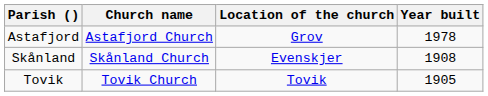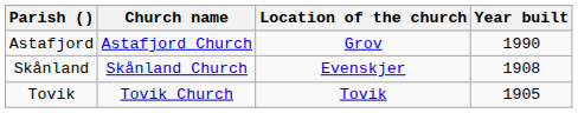 <table class="wikitable" style="text-align:center">
 <tr>
 <th>Parish ()</th>
 <th>Church name</th>
 <th>Location of the church</th>
 <th>Year built</th>
 </tr>
 <tr>
 <td>Astafjord</td>
 <td><a href='#'>Astafjord Church</a></td>
 <td><a href='#'>Grov</a></td>
-<td>1978</td>
+<td>1990</td>
 </tr>
 <tr>
 <td>Skånland</td>
 <td><a href='#'>Skånland Church</a></td>
 <td><a href='#'>Evenskjer</a></td>
 <td>1908</td>
 </tr>
 <tr>
 <td>Tovik</td>
 <td><a href='#'>Tovik Church</a></td>
 <td><a href='#'>Tovik</a></td>
 <td>1905</td>
 </tr>
 </table>
